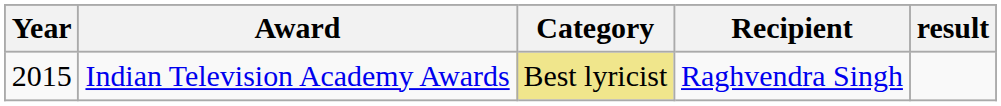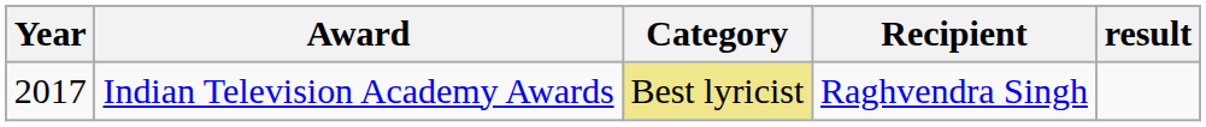 <table class="wikitable">
 <tr>
 <th>Year</th>
 <th>Award</th>
 <th>Category</th>
 <th>Recipient</th>
 <th>result</th>
 </tr>
 <tr>
-<td>2015</td>
+<td>2017</td>
 <td><a href='#'>Indian Television Academy Awards</a></td>
 <td style="background: khaki;">Best lyricist</td>
 <td><a href='#'>Raghvendra Singh</a></td>
 <td></td>
 </tr>
 </table>
